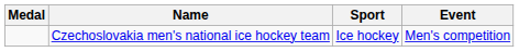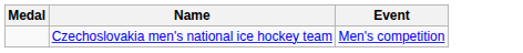 <table class="wikitable sortable" style="font-size:90%">
 <tr>
 <th>Medal</th>
 <th>Name</th>
-<th>Sport</th>
 <th>Event</th>
 </tr>
 <tr>
 <td></td>
 <td><a href='#'>Czechoslovakia men's national ice hockey team</a><br></td>
-<td><a href='#'>Ice hockey</a></td>
 <td><a href='#'>Men's competition</a></td>
 </tr>
 </table>
